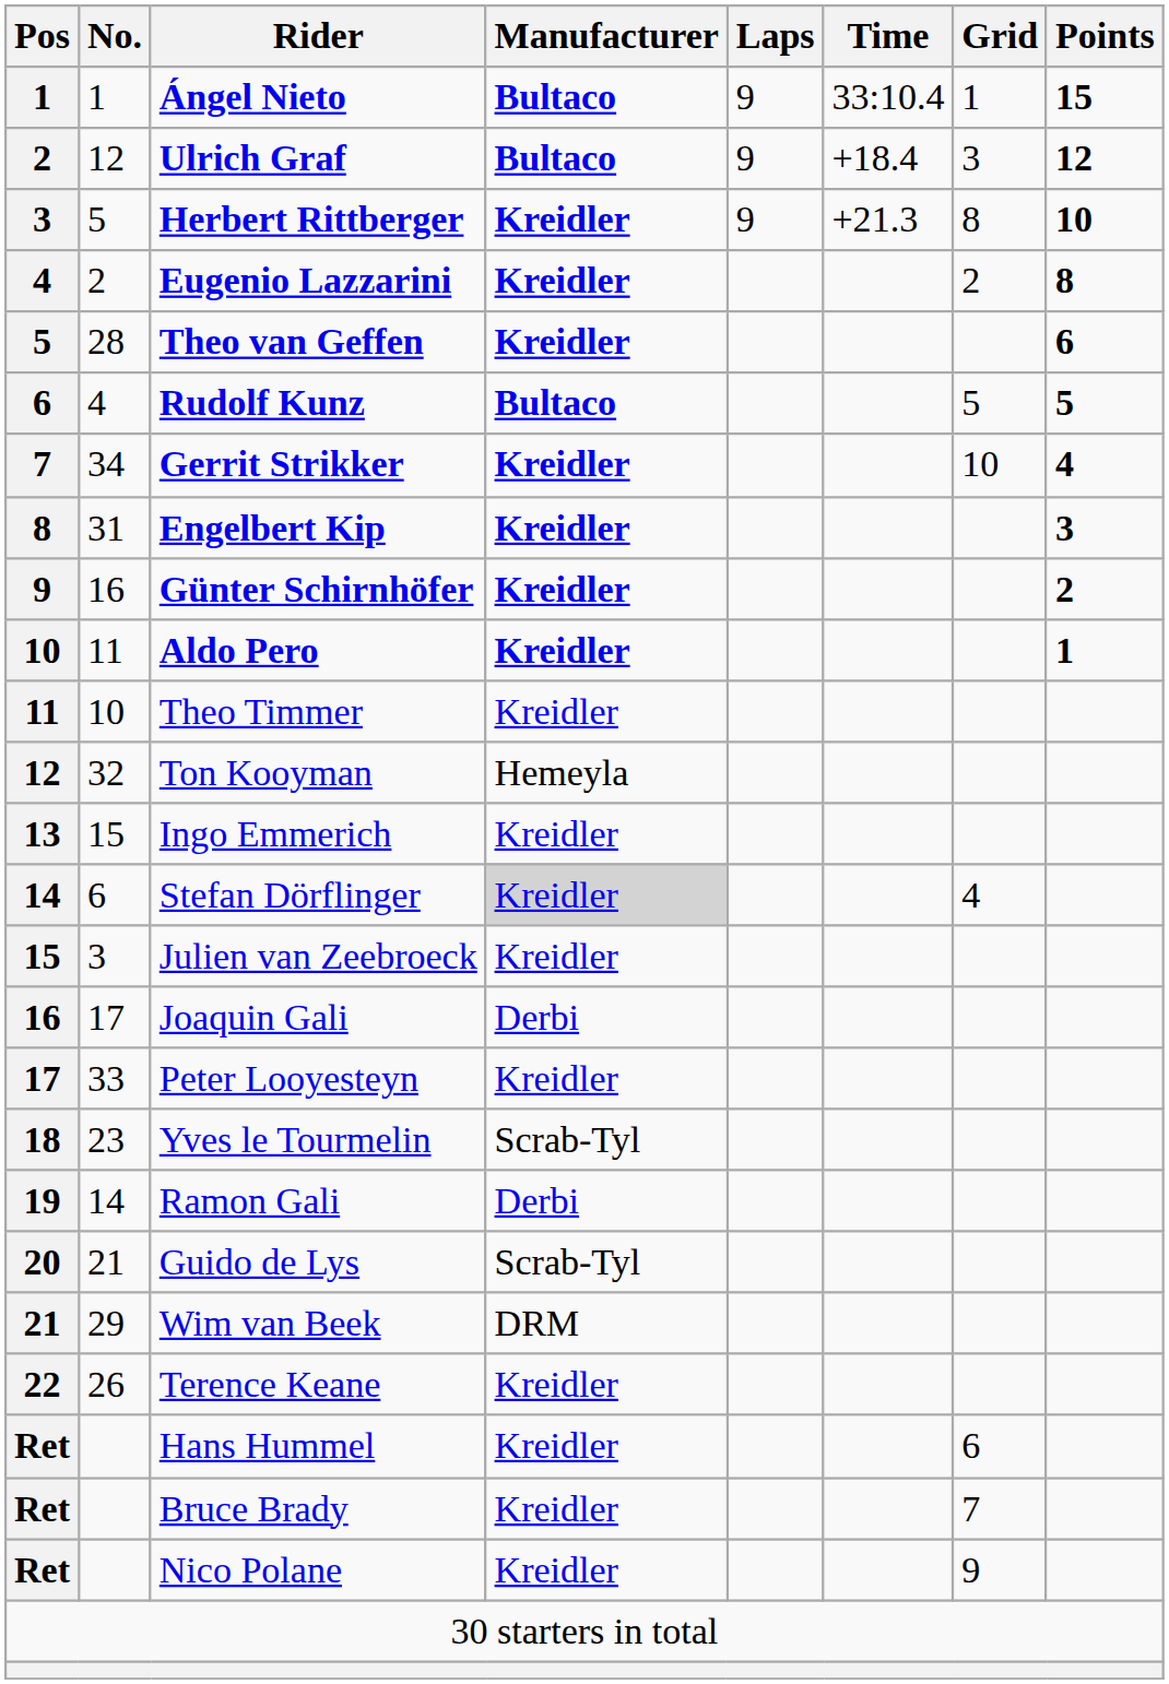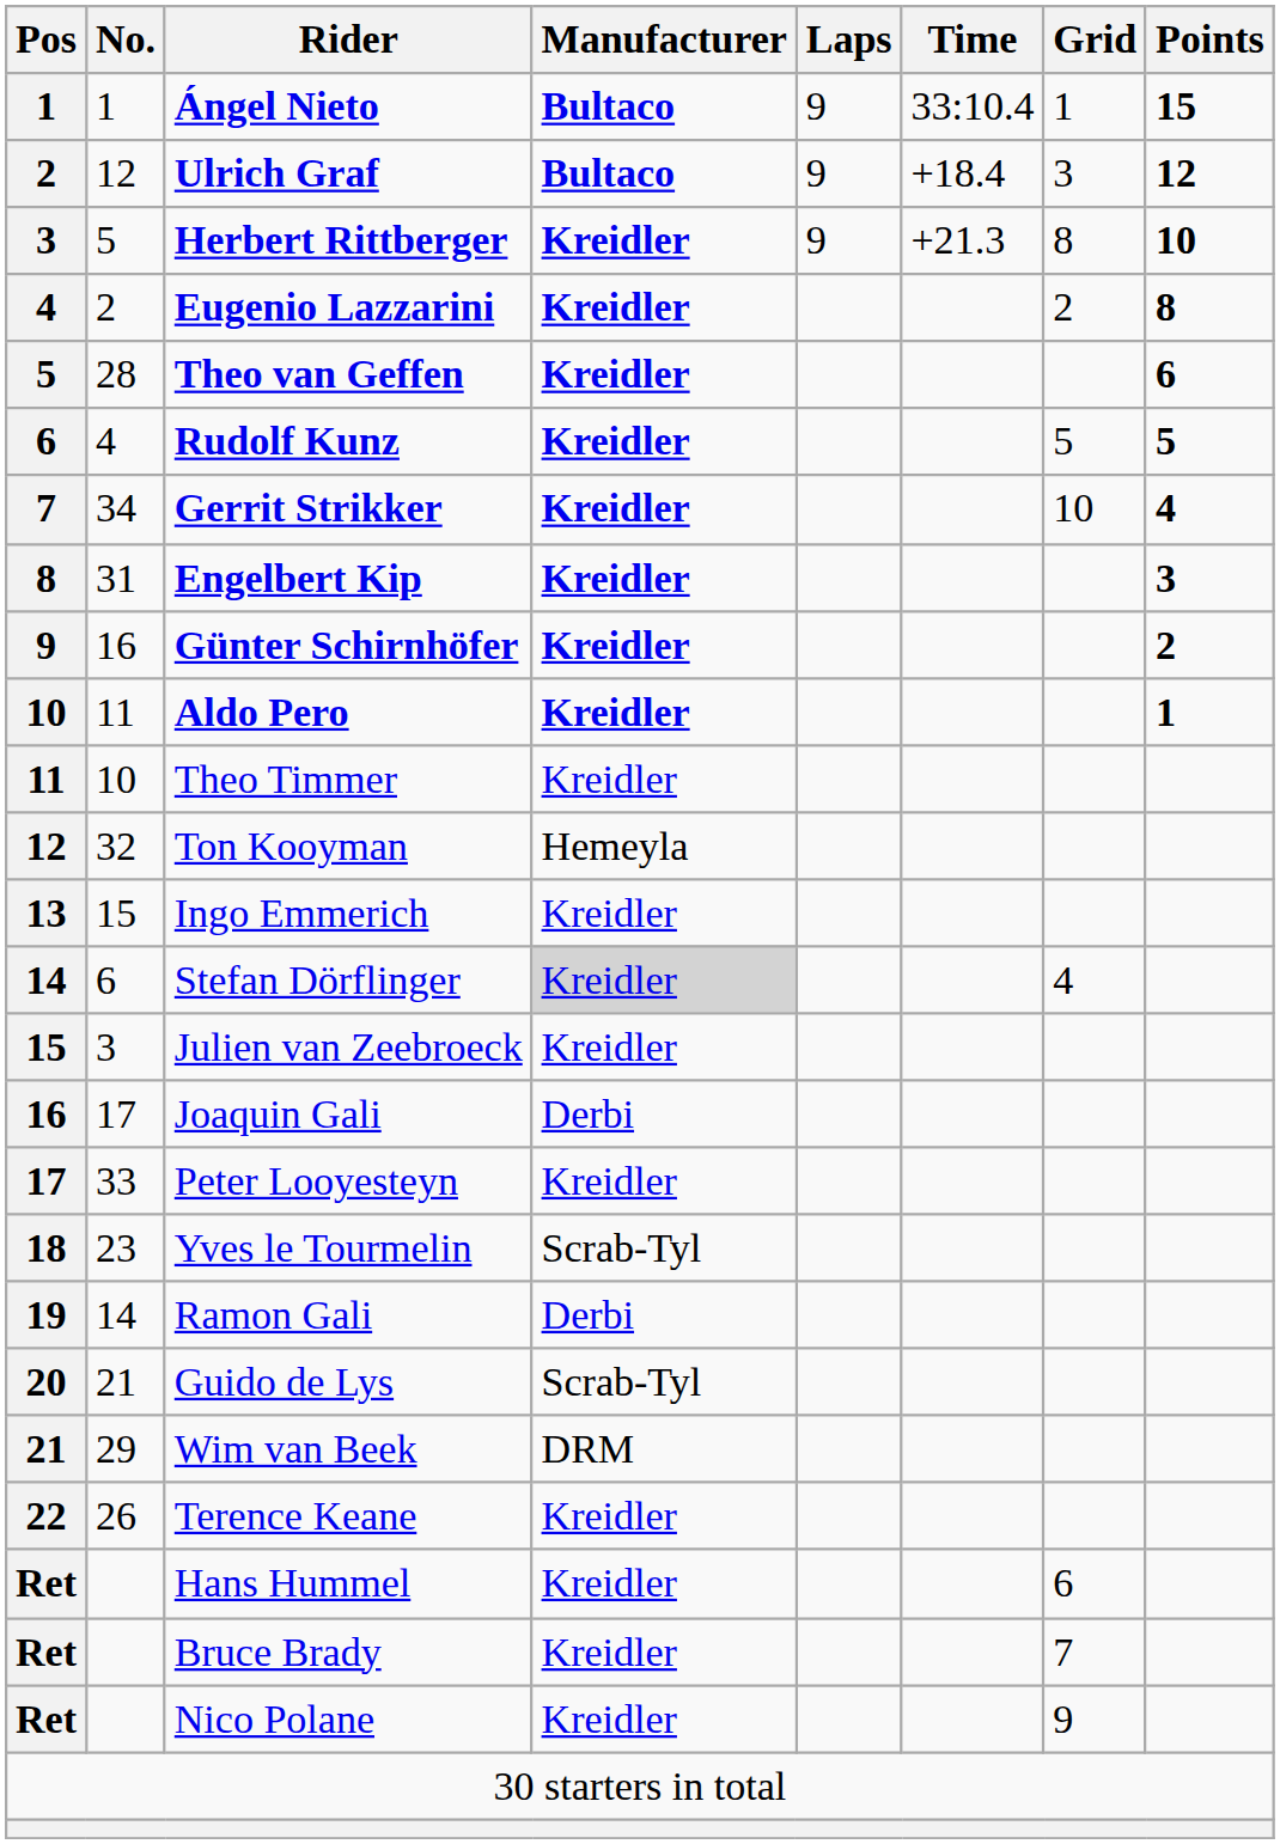 <table class="wikitable" style="font-size: 95%;">
 <tr>
 <th>Pos</th>
 <th>No.</th>
 <th>Rider</th>
 <th>Manufacturer</th>
 <th>Laps</th>
 <th>Time</th>
 <th>Grid</th>
 <th>Points</th>
 </tr>
 <tr>
 <th>1</th>
 <td>1</td>
 <td> <strong><a href='#'>Ángel Nieto</a></strong></td>
 <td><strong><a href='#'>Bultaco</a></strong></td>
 <td>9</td>
 <td>33:10.4</td>
 <td>1</td>
 <td><strong>15</strong></td>
 </tr>
 <tr>
 <th>2</th>
 <td>12</td>
 <td> <strong><a href='#'>Ulrich Graf</a></strong></td>
 <td><strong><a href='#'>Bultaco</a></strong></td>
 <td>9</td>
 <td>+18.4</td>
 <td>3</td>
 <td><strong>12</strong></td>
 </tr>
 <tr>
 <th>3</th>
 <td>5</td>
 <td> <strong><a href='#'>Herbert Rittberger</a></strong></td>
 <td><strong><a href='#'>Kreidler</a></strong></td>
 <td>9</td>
 <td>+21.3</td>
 <td>8</td>
 <td><strong>10</strong></td>
 </tr>
 <tr>
 <th>4</th>
 <td>2</td>
 <td> <strong><a href='#'>Eugenio Lazzarini</a></strong></td>
 <td><strong><a href='#'>Kreidler</a></strong></td>
 <td></td>
 <td></td>
 <td>2</td>
 <td><strong>8</strong></td>
 </tr>
 <tr>
 <th>5</th>
 <td>28</td>
 <td> <strong><a href='#'>Theo van Geffen</a></strong></td>
 <td><strong><a href='#'>Kreidler</a></strong></td>
 <td></td>
 <td></td>
 <td></td>
 <td><strong>6</strong></td>
 </tr>
 <tr>
 <th>6</th>
 <td>4</td>
 <td> <strong><a href='#'>Rudolf Kunz</a></strong></td>
-<td><strong><a href='#'>Bultaco</a></strong></td>
+<td><strong><a href='#'>Kreidler</a></strong></td>
 <td></td>
 <td></td>
 <td>5</td>
 <td><strong>5</strong></td>
 </tr>
 <tr>
 <th>7</th>
 <td>34</td>
 <td> <strong><a href='#'>Gerrit Strikker</a></strong></td>
 <td><strong><a href='#'>Kreidler</a></strong></td>
 <td></td>
 <td></td>
 <td>10</td>
 <td><strong>4</strong></td>
 </tr>
 <tr>
 <th>8</th>
 <td>31</td>
 <td> <strong><a href='#'>Engelbert Kip</a></strong></td>
 <td><strong><a href='#'>Kreidler</a></strong></td>
 <td></td>
 <td></td>
 <td></td>
 <td><strong>3</strong></td>
 </tr>
 <tr>
 <th>9</th>
 <td>16</td>
 <td> <strong><a href='#'>Günter Schirnhöfer</a></strong></td>
 <td><strong><a href='#'>Kreidler</a></strong></td>
 <td></td>
 <td></td>
 <td></td>
 <td><strong>2</strong></td>
 </tr>
 <tr>
 <th>10</th>
 <td>11</td>
 <td> <strong><a href='#'>Aldo Pero</a></strong></td>
 <td><strong><a href='#'>Kreidler</a></strong></td>
 <td></td>
 <td></td>
 <td></td>
 <td><strong>1</strong></td>
 </tr>
 <tr>
 <th>11</th>
 <td>10</td>
 <td> <a href='#'>Theo Timmer</a></td>
 <td><a href='#'>Kreidler</a></td>
 <td></td>
 <td></td>
 <td></td>
 <td></td>
 </tr>
 <tr>
 <th>12</th>
 <td>32</td>
 <td> <a href='#'>Ton Kooyman</a></td>
 <td>Hemeyla</td>
 <td></td>
 <td></td>
 <td></td>
 <td></td>
 </tr>
 <tr>
 <th>13</th>
 <td>15</td>
 <td> <a href='#'>Ingo Emmerich</a></td>
 <td><a href='#'>Kreidler</a></td>
 <td></td>
 <td></td>
 <td></td>
 <td></td>
 </tr>
 <tr>
 <th>14</th>
 <td>6</td>
 <td> <a href='#'>Stefan Dörflinger</a></td>
 <td style="background: lightgrey;"><a href='#'>Kreidler</a></td>
 <td></td>
 <td></td>
 <td>4</td>
 <td></td>
 </tr>
 <tr>
 <th>15</th>
 <td>3</td>
 <td> <a href='#'>Julien van Zeebroeck</a></td>
 <td><a href='#'>Kreidler</a></td>
 <td></td>
 <td></td>
 <td></td>
 <td></td>
 </tr>
 <tr>
 <th>16</th>
 <td>17</td>
 <td> <a href='#'>Joaquin Gali</a></td>
 <td><a href='#'>Derbi</a></td>
 <td></td>
 <td></td>
 <td></td>
 <td></td>
 </tr>
 <tr>
 <th>17</th>
 <td>33</td>
 <td> <a href='#'>Peter Looyesteyn</a></td>
 <td><a href='#'>Kreidler</a></td>
 <td></td>
 <td></td>
 <td></td>
 <td></td>
 </tr>
 <tr>
 <th>18</th>
 <td>23</td>
 <td> <a href='#'>Yves le Tourmelin</a></td>
 <td>Scrab-Tyl</td>
 <td></td>
 <td></td>
 <td></td>
 <td></td>
 </tr>
 <tr>
 <th>19</th>
 <td>14</td>
 <td> <a href='#'>Ramon Gali</a></td>
 <td><a href='#'>Derbi</a></td>
 <td></td>
 <td></td>
 <td></td>
 <td></td>
 </tr>
 <tr>
 <th>20</th>
 <td>21</td>
 <td> <a href='#'>Guido de Lys</a></td>
 <td>Scrab-Tyl</td>
 <td></td>
 <td></td>
 <td></td>
 <td></td>
 </tr>
 <tr>
 <th>21</th>
 <td>29</td>
 <td> <a href='#'>Wim van Beek</a></td>
 <td>DRM</td>
 <td></td>
 <td></td>
 <td></td>
 <td></td>
 </tr>
 <tr>
 <th>22</th>
 <td>26</td>
 <td> <a href='#'>Terence Keane</a></td>
 <td><a href='#'>Kreidler</a></td>
 <td></td>
 <td></td>
 <td></td>
 <td></td>
 </tr>
 <tr>
 <th>Ret</th>
 <td></td>
 <td> <a href='#'>Hans Hummel</a></td>
 <td><a href='#'>Kreidler</a></td>
 <td></td>
 <td></td>
 <td>6</td>
 <td></td>
 </tr>
 <tr>
 <th>Ret</th>
 <td></td>
 <td> <a href='#'>Bruce Brady</a></td>
 <td><a href='#'>Kreidler</a></td>
 <td></td>
 <td></td>
 <td>7</td>
 <td></td>
 </tr>
 <tr>
 <th>Ret</th>
 <td></td>
 <td> <a href='#'>Nico Polane</a></td>
 <td><a href='#'>Kreidler</a></td>
 <td></td>
 <td></td>
 <td>9</td>
 <td></td>
 </tr>
 <tr>
 <td colspan=8 align=center>30 starters in total</td>
 </tr>
 <tr>
 <th colspan=8></th>
 </tr>
 </table>
